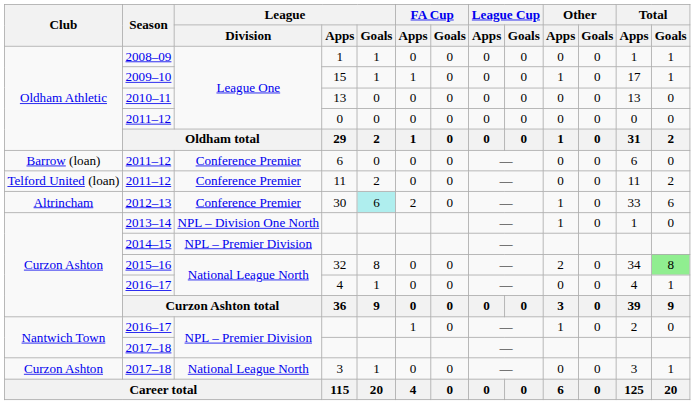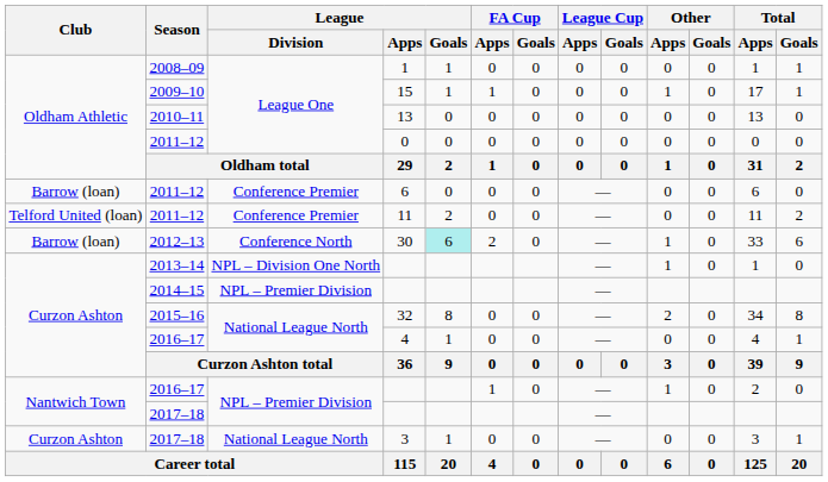 <table class="wikitable" style="text-align:center">
 <tr>
 <th rowspan="2">Club</th>
 <th rowspan="2">Season</th>
 <th colspan="3">League</th>
 <th colspan="2"><a href='#'>FA Cup</a></th>
 <th colspan="2"><a href='#'>League Cup</a></th>
 <th colspan="2">Other</th>
 <th colspan="2">Total</th>
 </tr>
 <tr>
 <th>Division</th>
 <th>Apps</th>
 <th>Goals</th>
 <th>Apps</th>
 <th>Goals</th>
 <th>Apps</th>
 <th>Goals</th>
 <th>Apps</th>
 <th>Goals</th>
 <th>Apps</th>
 <th>Goals</th>
 </tr>
 <tr>
 <td rowspan="5"><a href='#'>Oldham Athletic</a></td>
 <td><a href='#'>2008–09</a></td>
 <td rowspan="4"><a href='#'>League One</a></td>
 <td>1</td>
 <td>1</td>
 <td>0</td>
 <td>0</td>
 <td>0</td>
 <td>0</td>
 <td>0</td>
 <td>0</td>
 <td>1</td>
 <td>1</td>
 </tr>
 <tr>
 <td><a href='#'>2009–10</a></td>
 <td>15</td>
 <td>1</td>
 <td>1</td>
 <td>0</td>
 <td>0</td>
 <td>0</td>
 <td>1</td>
 <td>0</td>
 <td>17</td>
 <td>1</td>
 </tr>
 <tr>
 <td><a href='#'>2010–11</a></td>
 <td>13</td>
 <td>0</td>
 <td>0</td>
 <td>0</td>
 <td>0</td>
 <td>0</td>
 <td>0</td>
 <td>0</td>
 <td>13</td>
 <td>0</td>
 </tr>
 <tr>
 <td><a href='#'>2011–12</a></td>
 <td>0</td>
 <td>0</td>
 <td>0</td>
 <td>0</td>
 <td>0</td>
 <td>0</td>
 <td>0</td>
 <td>0</td>
 <td>0</td>
 <td>0</td>
 </tr>
 <tr>
 <th colspan="2">Oldham total</th>
 <th>29</th>
 <th>2</th>
 <th>1</th>
 <th>0</th>
 <th>0</th>
 <th>0</th>
 <th>1</th>
 <th>0</th>
 <th>31</th>
 <th>2</th>
 </tr>
 <tr>
 <td><a href='#'>Barrow</a> (loan)</td>
 <td><a href='#'>2011–12</a></td>
 <td><a href='#'>Conference Premier</a></td>
 <td>6</td>
 <td>0</td>
 <td>0</td>
 <td>0</td>
 <td colspan="2">—</td>
 <td>0</td>
 <td>0</td>
 <td>6</td>
 <td>0</td>
 </tr>
 <tr>
 <td><a href='#'>Telford United</a> (loan)</td>
 <td><a href='#'>2011–12</a></td>
 <td><a href='#'>Conference Premier</a></td>
 <td>11</td>
 <td>2</td>
 <td>0</td>
 <td>0</td>
 <td colspan="2">—</td>
 <td>0</td>
 <td>0</td>
 <td>11</td>
 <td>2</td>
 </tr>
 <tr>
-<td><a href='#'>Altrincham</a></td>
+<td><a href='#'>Barrow</a> (loan)</td>
 <td><a href='#'>2012–13</a></td>
-<td><a href='#'>Conference Premier</a></td>
+<td><a href='#'>Conference North</a></td>
 <td>30</td>
 <td style="background: paleturquoise;">6</td>
 <td>2</td>
 <td>0</td>
 <td colspan="2">—</td>
 <td>1</td>
 <td>0</td>
 <td>33</td>
 <td>6</td>
 </tr>
 <tr>
 <td rowspan="5"><a href='#'>Curzon Ashton</a></td>
 <td><a href='#'>2013–14</a></td>
 <td><a href='#'>NPL – Division One North</a></td>
 <td></td>
 <td></td>
 <td></td>
 <td></td>
 <td colspan="2">—</td>
 <td>1</td>
 <td>0</td>
 <td>1</td>
 <td>0</td>
 </tr>
 <tr>
 <td><a href='#'>2014–15</a></td>
 <td><a href='#'>NPL – Premier Division</a></td>
 <td></td>
 <td></td>
 <td></td>
 <td></td>
 <td colspan="2">—</td>
 <td></td>
 <td></td>
 <td></td>
 <td></td>
 </tr>
 <tr>
 <td><a href='#'>2015–16</a></td>
 <td rowspan="2"><a href='#'>National League North</a></td>
 <td>32</td>
 <td>8</td>
 <td>0</td>
 <td>0</td>
 <td colspan="2">—</td>
 <td>2</td>
 <td>0</td>
 <td>34</td>
-<td style="background: lightgreen;">8</td>
+<td>8</td>
 </tr>
 <tr>
 <td><a href='#'>2016–17</a></td>
 <td>4</td>
 <td>1</td>
 <td>0</td>
 <td>0</td>
 <td colspan="2">—</td>
 <td>0</td>
 <td>0</td>
 <td>4</td>
 <td>1</td>
 </tr>
 <tr>
 <th colspan="2">Curzon Ashton total</th>
 <th>36</th>
 <th>9</th>
 <th>0</th>
 <th>0</th>
 <th>0</th>
 <th>0</th>
 <th>3</th>
 <th>0</th>
 <th>39</th>
 <th>9</th>
 </tr>
 <tr>
 <td rowspan="2"><a href='#'>Nantwich Town</a></td>
 <td><a href='#'>2016–17</a></td>
 <td rowspan="2"><a href='#'>NPL – Premier Division</a></td>
 <td></td>
 <td></td>
 <td>1</td>
 <td>0</td>
 <td colspan="2">—</td>
 <td>1</td>
 <td>0</td>
 <td>2</td>
 <td>0</td>
 </tr>
 <tr>
 <td><a href='#'>2017–18</a></td>
 <td></td>
 <td></td>
 <td></td>
 <td></td>
 <td colspan="2">—</td>
 <td></td>
 <td></td>
 <td></td>
 <td></td>
 </tr>
 <tr>
 <td><a href='#'>Curzon Ashton</a></td>
 <td><a href='#'>2017–18</a></td>
 <td><a href='#'>National League North</a></td>
 <td>3</td>
 <td>1</td>
 <td>0</td>
 <td>0</td>
 <td colspan="2">—</td>
 <td>0</td>
 <td>0</td>
 <td>3</td>
 <td>1</td>
 </tr>
 <tr>
 <th colspan="3">Career total</th>
 <th>115</th>
 <th>20</th>
 <th>4</th>
 <th>0</th>
 <th>0</th>
 <th>0</th>
 <th>6</th>
 <th>0</th>
 <th>125</th>
 <th>20</th>
 </tr>
 </table>
